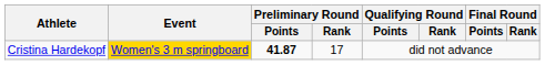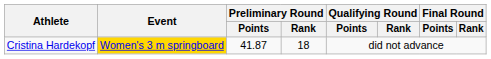 <table class=wikitable style="font-size:90%">
 <tr>
 <th rowspan="2">Athlete</th>
 <th rowspan="2">Event</th>
 <th colspan="2">Preliminary Round</th>
 <th colspan="2">Qualifying Round</th>
 <th colspan="2">Final Round</th>
 </tr>
 <tr style="font-size:95%">
 <th>Points</th>
 <th>Rank</th>
 <th>Points</th>
 <th>Rank</th>
 <th>Points</th>
 <th>Rank</th>
 </tr>
 <tr align=center>
 <td align=left><a href='#'>Cristina Hardekopf</a></td>
 <td align=left style="background: gold;"><a href='#'>Women's 3 m springboard</a></td>
-<td><strong>41.87</strong></td>
-<td>17</td>
+<td>41.87</td>
+<td>18</td>
 <td colspan=4>did not advance</td>
 </tr>
 </table>
